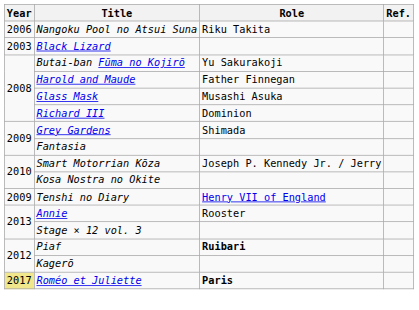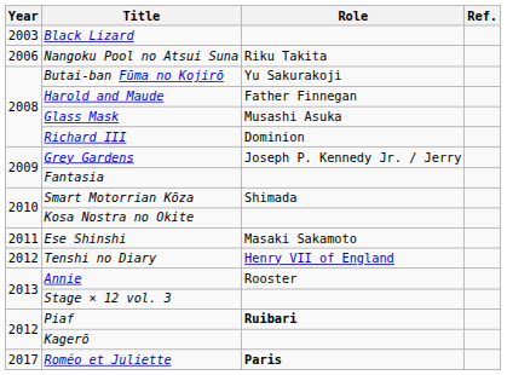 <table class="wikitable">
 <tr>
 <th>Year</th>
 <th>Title</th>
 <th>Role</th>
 <th>Ref.</th>
 </tr>
 <tr>
+<td>2003</td>
+<td><em><a href='#'>Black Lizard</a></em></td>
+<td></td>
+<td></td>
+</tr>
+<tr>
 <td>2006</td>
 <td><em>Nangoku Pool no Atsui Suna</em></td>
 <td>Riku Takita</td>
-<td></td>
-</tr>
-<tr>
-<td>2003</td>
-<td><em><a href='#'>Black Lizard</a></em></td>
-<td></td>
 <td></td>
 </tr>
 <tr>
 <td rowspan="4">2008</td>
 <td><em>Butai-ban <a href='#'>Fūma no Kojirō</a></em></td>
 <td>Yu Sakurakoji</td>
 <td></td>
 </tr>
 <tr>
 <td><em><a href='#'>Harold and Maude</a></em></td>
 <td>Father Finnegan</td>
 <td></td>
 </tr>
 <tr>
 <td><em><a href='#'>Glass Mask</a></em></td>
 <td>Musashi Asuka</td>
 <td></td>
 </tr>
 <tr>
 <td><em><a href='#'>Richard III</a></em></td>
 <td>Dominion</td>
 <td></td>
 </tr>
 <tr>
 <td rowspan="2">2009</td>
 <td><em><a href='#'>Grey Gardens</a></em></td>
-<td>Shimada</td>
+<td>Joseph P. Kennedy Jr. / Jerry</td>
 <td></td>
 </tr>
 <tr>
 <td><em>Fantasia</em></td>
 <td></td>
 <td></td>
 </tr>
 <tr>
 <td rowspan="2">2010</td>
 <td><em>Smart Motorrian Kōza</em></td>
-<td>Joseph P. Kennedy Jr. / Jerry</td>
+<td>Shimada</td>
 <td></td>
 </tr>
 <tr>
 <td><em>Kosa Nostra no Okite</em></td>
 <td></td>
 <td></td>
 </tr>
 <tr>
-<td>2009</td>
+<td>2011</td>
+<td><em>Ese Shinshi</em></td>
+<td>Masaki Sakamoto</td>
+<td></td>
+</tr>
+<tr>
+<td>2012</td>
 <td><em>Tenshi no Diary</em></td>
 <td><a href='#'>Henry VII of England</a></td>
 <td></td>
 </tr>
 <tr>
 <td rowspan="2">2013</td>
 <td><em><a href='#'>Annie</a></em></td>
 <td>Rooster</td>
 <td></td>
 </tr>
 <tr>
 <td><em>Stage × 12 vol. 3</em></td>
 <td></td>
 <td></td>
 </tr>
 <tr>
 <td rowspan="2">2012</td>
 <td><em>Piaf</em></td>
 <td><strong>Ruibari</strong></td>
 <td></td>
 </tr>
 <tr>
 <td><em>Kagerō</em></td>
 <td></td>
 <td></td>
 </tr>
 <tr>
-<td style="background: khaki;">2017</td>
+<td>2017</td>
 <td><em><a href='#'>Roméo et Juliette</a></em></td>
 <td><strong>Paris</strong></td>
 <td></td>
 </tr>
 </table>
